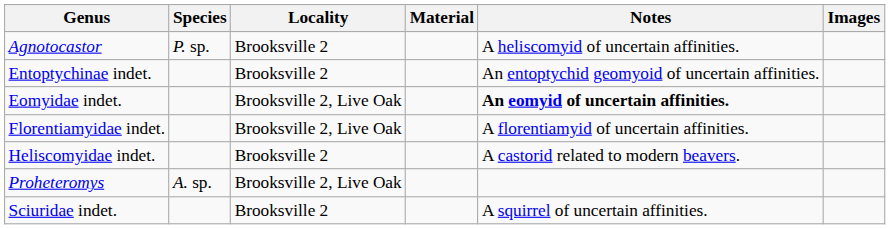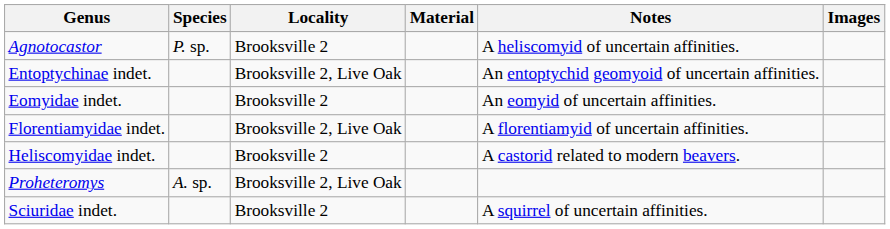 <table class="wikitable" align="center">
 <tr>
 <th>Genus</th>
 <th>Species</th>
 <th>Locality</th>
 <th><strong>Material</strong></th>
 <th>Notes</th>
 <th>Images</th>
 </tr>
 <tr>
 <td><em><a href='#'>Agnotocastor</a></em></td>
 <td><em>P.</em> sp.</td>
 <td>Brooksville 2</td>
 <td></td>
 <td>A <a href='#'>heliscomyid</a> of uncertain affinities.</td>
 <td></td>
 </tr>
 <tr>
 <td><a href='#'>Entoptychinae</a> indet.</td>
 <td></td>
-<td>Brooksville 2</td>
+<td>Brooksville 2, Live Oak</td>
 <td></td>
 <td>An <a href='#'>entoptychid</a> <a href='#'>geomyoid</a> of uncertain affinities.</td>
 <td></td>
 </tr>
 <tr>
 <td><a href='#'>Eomyidae</a> indet.</td>
 <td></td>
-<td>Brooksville 2, Live Oak</td>
+<td>Brooksville 2</td>
 <td></td>
-<td><strong>An <a href='#'>eomyid</a> of uncertain affinities.</strong></td>
+<td>An <a href='#'>eomyid</a> of uncertain affinities.</td>
 <td></td>
 </tr>
 <tr>
 <td><a href='#'>Florentiamyidae</a> indet.</td>
 <td></td>
 <td>Brooksville 2, Live Oak</td>
 <td></td>
 <td>A <a href='#'>florentiamyid</a> of uncertain affinities.</td>
 <td></td>
 </tr>
 <tr>
 <td><a href='#'>Heliscomyidae</a> indet.</td>
 <td></td>
 <td>Brooksville 2</td>
 <td></td>
 <td>A <a href='#'>castorid</a> related to modern <a href='#'>beavers</a>.</td>
 <td></td>
 </tr>
 <tr>
 <td><em><a href='#'>Proheteromys</a></em></td>
 <td><em>A.</em> sp.</td>
 <td>Brooksville 2, Live Oak</td>
 <td></td>
 <td></td>
 <td></td>
 </tr>
 <tr>
 <td><a href='#'>Sciuridae</a> indet.</td>
 <td></td>
 <td>Brooksville 2</td>
 <td></td>
 <td>A <a href='#'>squirrel</a> of uncertain affinities.</td>
 <td></td>
 </tr>
 </table>
